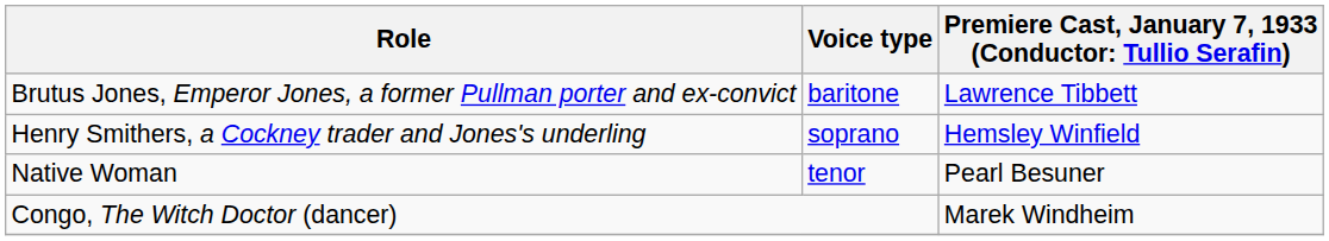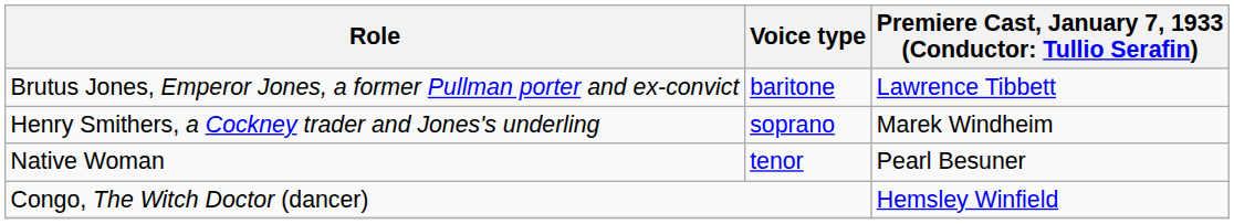 <table class="wikitable">
 <tr>
 <th>Role</th>
 <th>Voice type</th>
 <th>Premiere Cast, January 7, 1933<br>(Conductor: <a href='#'>Tullio Serafin</a>)</th>
 </tr>
 <tr>
 <td>Brutus Jones, <em>Emperor Jones, a former <a href='#'>Pullman porter</a> and ex-convict</em></td>
 <td><a href='#'>baritone</a></td>
 <td><a href='#'>Lawrence Tibbett</a></td>
 </tr>
 <tr>
 <td>Henry Smithers, <em>a <a href='#'>Cockney</a> trader and Jones's underling</em></td>
 <td><a href='#'>soprano</a></td>
-<td><a href='#'>Hemsley Winfield</a></td>
+<td>Marek Windheim</td>
 </tr>
 <tr>
 <td>Native Woman</td>
 <td><a href='#'>tenor</a></td>
 <td>Pearl Besuner</td>
 </tr>
 <tr>
 <td colspan="2">Congo, <em>The Witch Doctor</em> (dancer)</td>
-<td>Marek Windheim</td>
+<td><a href='#'>Hemsley Winfield</a></td>
 </tr>
 <tr>
 </tr>
 </table>
